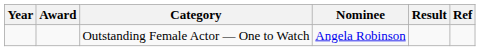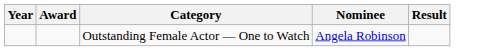 <table class="wikitable sortable">
 <tr>
 <th>Year</th>
 <th>Award</th>
 <th>Category</th>
 <th>Nominee</th>
 <th>Result</th>
-<th>Ref</th>
 </tr>
 <tr>
 <td></td>
 <td></td>
 <td>Outstanding Female Actor — One to Watch</td>
 <td><a href='#'>Angela Robinson</a></td>
 <td></td>
-<td></td>
 </tr>
 </table>
